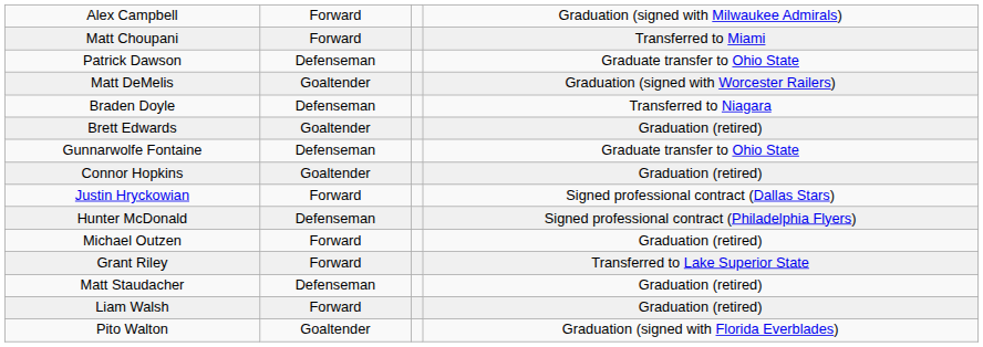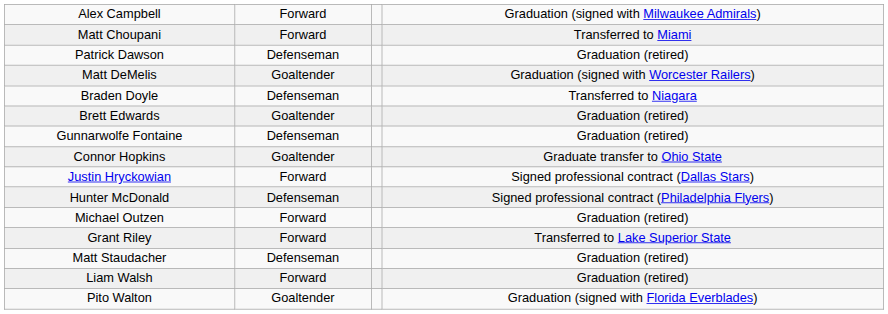 <table class="wikitable" width=1100>
 <tr align="center" bgcolor="">
 <td>Alex Campbell</td>
 <td>Forward</td>
 <td></td>
 <td>Graduation (signed with <a href='#'>Milwaukee Admirals</a>)</td>
 </tr>
 <tr align="center" bgcolor="f0f0f0">
 <td>Matt Choupani</td>
 <td>Forward</td>
 <td></td>
 <td>Transferred to <a href='#'>Miami</a></td>
 </tr>
 <tr align="center" bgcolor="">
 <td>Patrick Dawson</td>
 <td>Defenseman</td>
 <td></td>
-<td>Graduate transfer to <a href='#'>Ohio State</a></td>
+<td>Graduation (retired)</td>
 </tr>
 <tr align="center" bgcolor="f0f0f0">
 <td>Matt DeMelis</td>
 <td>Goaltender</td>
 <td></td>
 <td>Graduation (signed with <a href='#'>Worcester Railers</a>)</td>
 </tr>
 <tr align="center" bgcolor="">
 <td>Braden Doyle</td>
 <td>Defenseman</td>
 <td></td>
 <td>Transferred to <a href='#'>Niagara</a></td>
 </tr>
 <tr align="center" bgcolor="f0f0f0">
 <td>Brett Edwards</td>
 <td>Goaltender</td>
 <td></td>
 <td>Graduation (retired)</td>
 </tr>
 <tr align="center" bgcolor="">
 <td>Gunnarwolfe Fontaine</td>
 <td>Defenseman</td>
 <td></td>
-<td>Graduate transfer to <a href='#'>Ohio State</a></td>
+<td>Graduation (retired)</td>
 </tr>
 <tr align="center" bgcolor="f0f0f0">
 <td>Connor Hopkins</td>
 <td>Goaltender</td>
 <td></td>
-<td>Graduation (retired)</td>
+<td>Graduate transfer to <a href='#'>Ohio State</a></td>
 </tr>
 <tr align="center" bgcolor="">
 <td><a href='#'>Justin Hryckowian</a></td>
 <td>Forward</td>
 <td></td>
 <td>Signed professional contract (<a href='#'>Dallas Stars</a>)</td>
 </tr>
 <tr align="center" bgcolor="f0f0f0">
 <td>Hunter McDonald</td>
 <td>Defenseman</td>
 <td></td>
 <td>Signed professional contract (<a href='#'>Philadelphia Flyers</a>)</td>
 </tr>
 <tr align="center" bgcolor="">
 <td>Michael Outzen</td>
 <td>Forward</td>
 <td></td>
 <td>Graduation (retired)</td>
 </tr>
 <tr align="center" bgcolor="f0f0f0">
 <td>Grant Riley</td>
 <td>Forward</td>
 <td></td>
 <td>Transferred to <a href='#'>Lake Superior State</a></td>
 </tr>
 <tr align="center" bgcolor="">
 <td>Matt Staudacher</td>
 <td>Defenseman</td>
 <td></td>
 <td>Graduation (retired)</td>
 </tr>
 <tr align="center" bgcolor="f0f0f0">
 <td>Liam Walsh</td>
 <td>Forward</td>
 <td></td>
 <td>Graduation (retired)</td>
 </tr>
 <tr align="center" bgcolor="">
 <td>Pito Walton</td>
 <td>Goaltender</td>
 <td></td>
 <td>Graduation (signed with <a href='#'>Florida Everblades</a>)</td>
 </tr>
 </table>
